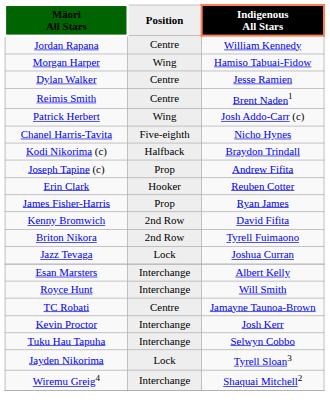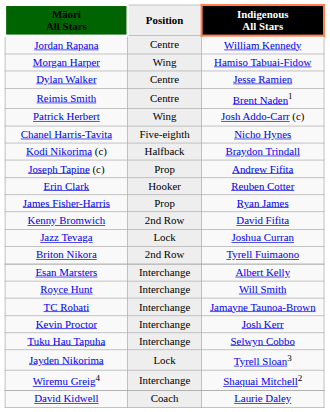 <table class="wikitable" style="margin: 1em auto 1em auto">
 <tr>
 <th align="centre" style="width:170px; border:3px solid white; background:darkgreen; color:black">Māori<br>All Stars</th>
 <th align="center" width="100" style="background: #eeeeee; color: black">Position</th>
 <th align="centre" style="width:170px; border:3px solid coral; background:black; color:white">Indigenous<br>All Stars</th>
 </tr>
 <tr>
 <td align="center"><a href='#'>Jordan Rapana</a> </td>
 <td align="center" style="background: #eeeeee">Centre</td>
 <td align="center"> <a href='#'>William Kennedy</a></td>
 </tr>
 <tr>
 <td align="center"><a href='#'>Morgan Harper</a> </td>
 <td align="center" style="background: #eeeeee">Wing</td>
 <td align="center"> <a href='#'>Hamiso Tabuai-Fidow</a></td>
 </tr>
 <tr>
 <td align="center"><a href='#'>Dylan Walker</a> </td>
 <td align="center" style="background: #eeeeee">Centre</td>
 <td align="center"> <a href='#'>Jesse Ramien</a></td>
 </tr>
 <tr>
 <td align="center"><a href='#'>Reimis Smith</a> </td>
 <td align="center" style="background: #eeeeee">Centre</td>
 <td align="center"> <a href='#'>Brent Naden</a><sup>1</sup></td>
 </tr>
 <tr>
 <td align="center"><a href='#'>Patrick Herbert</a> </td>
 <td align="center" style="background: #eeeeee">Wing</td>
 <td align="center"> <a href='#'>Josh Addo-Carr</a> (c)</td>
 </tr>
 <tr>
 <td align="center"><a href='#'>Chanel Harris-Tavita</a> </td>
 <td align="center" style="background: #eeeeee">Five-eighth</td>
 <td align="center"> <a href='#'>Nicho Hynes</a></td>
 </tr>
 <tr>
 <td align="center"><a href='#'>Kodi Nikorima</a> (c) </td>
 <td align="center" style="background: #eeeeee">Halfback</td>
 <td align="center"> <a href='#'>Braydon Trindall</a></td>
 </tr>
 <tr>
 <td align="center"><a href='#'>Joseph Tapine</a> (c) </td>
 <td align="center" style="background: #eeeeee">Prop</td>
 <td align="center"> <a href='#'>Andrew Fifita</a></td>
 </tr>
 <tr>
 <td align="center"><a href='#'>Erin Clark</a> </td>
 <td align="center" style="background: #eeeeee">Hooker</td>
 <td align="center"> <a href='#'>Reuben Cotter</a></td>
 </tr>
 <tr>
 <td align="center"><a href='#'>James Fisher-Harris</a> </td>
 <td align="center" style="background: #eeeeee">Prop</td>
 <td align="center"> <a href='#'>Ryan James</a></td>
 </tr>
 <tr>
 <td align="center"><a href='#'>Kenny Bromwich</a> </td>
 <td align="center" style="background: #eeeeee">2nd Row</td>
 <td align="center"> <a href='#'>David Fifita</a></td>
 </tr>
 <tr>
+<td align="center"><a href='#'>Jazz Tevaga</a> </td>
+<td align="center" style="background: #eeeeee">Lock</td>
+<td align="center"> <a href='#'>Joshua Curran</a></td>
+</tr>
+<tr>
 <td align="center"><a href='#'>Briton Nikora</a> </td>
 <td align="center" style="background: #eeeeee">2nd Row</td>
 <td align="center"> <a href='#'>Tyrell Fuimaono</a></td>
-</tr>
-<tr>
-<td align="center"><a href='#'>Jazz Tevaga</a> </td>
-<td align="center" style="background: #eeeeee">Lock</td>
-<td align="center"> <a href='#'>Joshua Curran</a></td>
 </tr>
 <tr>
 </tr>
 <tr>
 <td align="center"><a href='#'>Esan Marsters</a> </td>
 <td align="center" style="background: #eeeeee">Interchange</td>
 <td align="center"> <a href='#'>Albert Kelly</a></td>
 </tr>
 <tr>
 <td align="center"><a href='#'>Royce Hunt</a> </td>
 <td align="center" style="background: #eeeeee">Interchange</td>
 <td align="center"> <a href='#'>Will Smith</a></td>
 </tr>
 <tr>
 <td align="center"><a href='#'>TC Robati</a> </td>
-<td align="center" style="background: #eeeeee">Centre</td>
+<td align="center" style="background: #eeeeee">Interchange</td>
 <td align="center"> <a href='#'>Jamayne Taunoa-Brown</a></td>
 </tr>
 <tr>
 <td align="center"><a href='#'>Kevin Proctor</a> </td>
 <td align="center" style="background: #eeeeee">Interchange</td>
 <td align="center"> <a href='#'>Josh Kerr</a></td>
 </tr>
 <tr>
 <td align="center"><a href='#'>Tuku Hau Tapuha</a> </td>
 <td align="center" style="background: #eeeeee">Interchange</td>
 <td align="center"> <a href='#'>Selwyn Cobbo</a></td>
 </tr>
 <tr>
 <td align="center"><a href='#'>Jayden Nikorima</a> </td>
 <td align="center" style="background: #eeeeee">Lock</td>
 <td align="center"> <a href='#'>Tyrell Sloan</a><sup>3</sup></td>
 </tr>
 <tr>
 <td align="center"><a href='#'>Wiremu Greig</a><sup>4</sup> </td>
 <td align="center" style="background: #eeeeee">Interchange</td>
 <td align="center"> <a href='#'>Shaquai Mitchell</a><sup>2</sup></td>
 </tr>
 <tr>
 </tr>
+<tr>
+<td align="center"><a href='#'>David Kidwell</a></td>
+<td align="center" style="background: #eeeeee">Coach</td>
+<td align="center"><a href='#'>Laurie Daley</a></td>
+</tr>
 </table>
